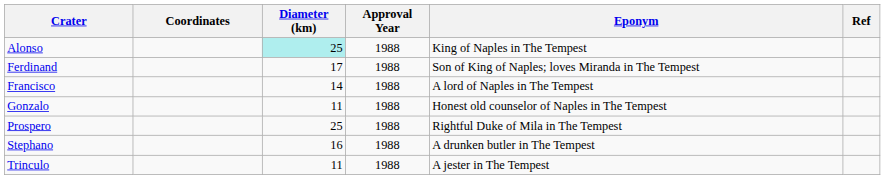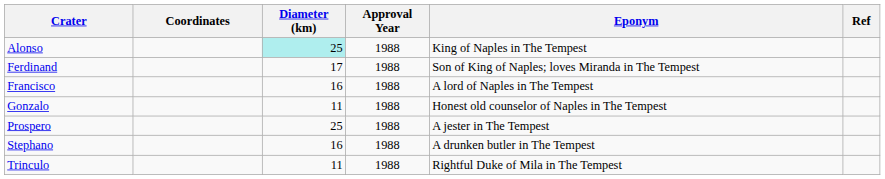 <table class="wikitable sortable" style="min-width: 90%">
 <tr>
 <th style="width:10em"><a href='#'>Crater</a></th>
 <th style="width:10em">Coordinates</th>
 <th><a href='#'>Diameter</a><br>(km)</th>
 <th>Approval<br>Year</th>
 <th class="unsortable"><a href='#'>Eponym</a></th>
 <th class="unsortable">Ref</th>
 </tr>
 <tr id="Alonso">
 <td><a href='#'>Alonso</a></td>
 <td></td>
 <td align=right style="background: paleturquoise;">25</td>
 <td align=center>1988</td>
 <td>King of Naples in The Tempest</td>
 <td></td>
 </tr>
 <tr id="Ferdinand">
 <td><a href='#'>Ferdinand</a></td>
 <td></td>
 <td align=right>17</td>
 <td align=center>1988</td>
 <td>Son of King of Naples; loves Miranda in The Tempest</td>
 <td></td>
 </tr>
 <tr id="Francisco">
 <td><a href='#'>Francisco</a></td>
 <td></td>
-<td align=right>14</td>
+<td align=right>16</td>
 <td align=center>1988</td>
 <td>A lord of Naples in The Tempest</td>
 <td></td>
 </tr>
 <tr id="Gonzalo">
 <td><a href='#'>Gonzalo</a></td>
 <td></td>
 <td align=right>11</td>
 <td align=center>1988</td>
 <td>Honest old counselor of Naples in The Tempest</td>
 <td></td>
 </tr>
 <tr id="Prospero">
 <td><a href='#'>Prospero</a></td>
 <td></td>
 <td align=right>25</td>
 <td align=center>1988</td>
-<td>Rightful Duke of Mila in The Tempest</td>
+<td>A jester in The Tempest</td>
 <td></td>
 </tr>
 <tr id="Stephano">
 <td><a href='#'>Stephano</a></td>
 <td></td>
 <td align=right>16</td>
 <td align=center>1988</td>
 <td>A drunken butler in The Tempest</td>
 <td></td>
 </tr>
 <tr id="Trinculo">
 <td><a href='#'>Trinculo</a></td>
 <td></td>
 <td align=right>11</td>
 <td align=center>1988</td>
-<td>A jester in The Tempest</td>
+<td>Rightful Duke of Mila in The Tempest</td>
 <td></td>
 </tr>
 </table>
